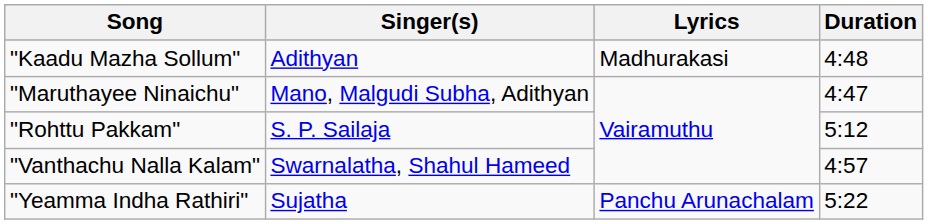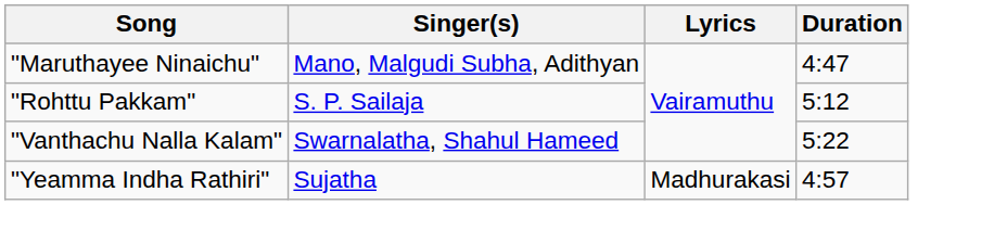 <table class="wikitable">
 <tr style="background:#ccc; text-align:center;">
 <th>Song</th>
 <th>Singer(s)</th>
 <th>Lyrics</th>
 <th>Duration</th>
-</tr>
-<tr>
-<td>"Kaadu Mazha Sollum"</td>
-<td><a href='#'>Adithyan</a></td>
-<td>Madhurakasi</td>
-<td>4:48</td>
 </tr>
 <tr>
 <td>"Maruthayee Ninaichu"</td>
 <td><a href='#'>Mano</a>, <a href='#'>Malgudi Subha</a>, Adithyan</td>
 <td rowspan=3><a href='#'>Vairamuthu</a></td>
 <td>4:47</td>
 </tr>
 <tr>
 <td>"Rohttu Pakkam"</td>
 <td><a href='#'>S. P. Sailaja</a></td>
 <td>5:12</td>
 </tr>
 <tr>
 <td>"Vanthachu Nalla Kalam"</td>
 <td><a href='#'>Swarnalatha</a>, <a href='#'>Shahul Hameed</a></td>
-<td>4:57</td>
+<td>5:22</td>
 </tr>
 <tr>
 <td>"Yeamma Indha Rathiri"</td>
 <td><a href='#'>Sujatha</a></td>
-<td><a href='#'>Panchu Arunachalam</a></td>
-<td>5:22</td>
+<td>Madhurakasi</td>
+<td>4:57</td>
 </tr>
 </table>
